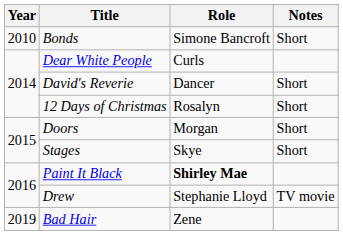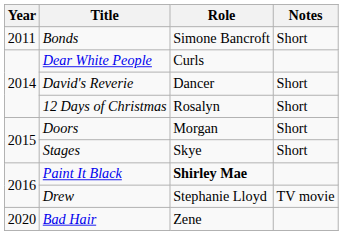 <table class="wikitable plainrowheaders sortable" style="margin-right: 0;">
 <tr>
 <th scope="col">Year</th>
 <th scope="col">Title</th>
 <th scope="col">Role</th>
 <th scope="col" class="unsortable">Notes</th>
 </tr>
 <tr>
-<td>2010</td>
+<td>2011</td>
 <td><em>Bonds</em></td>
 <td>Simone Bancroft</td>
 <td>Short</td>
 </tr>
 <tr>
 <td rowspan=3>2014</td>
 <td><em><a href='#'>Dear White People</a></em></td>
 <td>Curls</td>
 <td></td>
 </tr>
 <tr>
 <td><em>David's Reverie</em></td>
 <td>Dancer</td>
 <td>Short</td>
 </tr>
 <tr>
 <td><em>12 Days of Christmas</em></td>
 <td>Rosalyn</td>
 <td>Short</td>
 </tr>
 <tr>
 <td rowspan=2>2015</td>
 <td><em>Doors</em></td>
 <td>Morgan</td>
 <td>Short</td>
 </tr>
 <tr>
 <td><em>Stages</em></td>
 <td>Skye</td>
 <td>Short</td>
 </tr>
 <tr>
 <td rowspan=2>2016</td>
 <td><em><a href='#'>Paint It Black</a></em></td>
 <td><strong>Shirley Mae</strong></td>
 <td></td>
 </tr>
 <tr>
 <td><em>Drew</em></td>
 <td>Stephanie Lloyd</td>
 <td>TV movie</td>
 </tr>
 <tr>
-<td>2019</td>
+<td>2020</td>
 <td><em><a href='#'>Bad Hair</a></em></td>
 <td>Zene</td>
 <td></td>
 </tr>
 </table>
